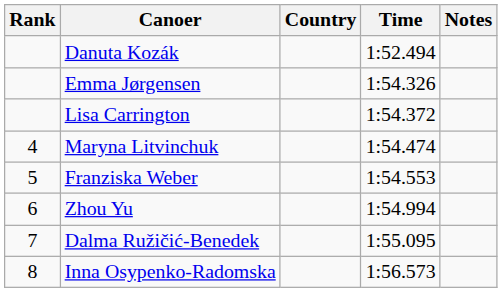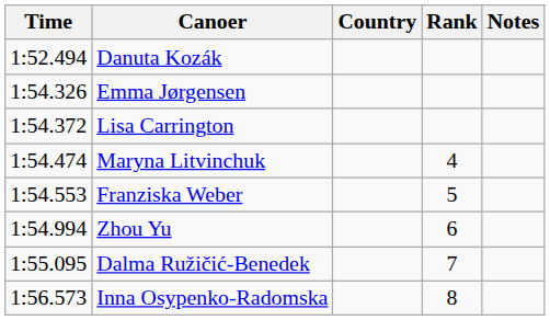 <table class="wikitable" style="text-align:center;">
 <tr>
-<th>Rank</th>
+<th>Time</th>
 <th>Canoer</th>
 <th>Country</th>
-<th>Time</th>
+<th>Rank</th>
 <th>Notes</th>
 </tr>
 <tr>
-<td></td>
+<td>1:52.494</td>
 <td align=left><a href='#'>Danuta Kozák</a></td>
 <td align=left></td>
-<td>1:52.494</td>
+<td></td>
 <td></td>
 </tr>
 <tr>
-<td></td>
+<td>1:54.326</td>
 <td align=left><a href='#'>Emma Jørgensen</a></td>
 <td align=left></td>
-<td>1:54.326</td>
+<td></td>
 <td></td>
 </tr>
 <tr>
-<td></td>
+<td>1:54.372</td>
 <td align=left><a href='#'>Lisa Carrington</a></td>
 <td align=left></td>
-<td>1:54.372</td>
+<td></td>
 <td></td>
 </tr>
 <tr>
-<td>4</td>
+<td>1:54.474</td>
 <td align=left><a href='#'>Maryna Litvinchuk</a></td>
 <td align=left></td>
-<td>1:54.474</td>
+<td>4</td>
 <td></td>
 </tr>
 <tr>
-<td>5</td>
+<td>1:54.553</td>
 <td align=left><a href='#'>Franziska Weber</a></td>
 <td align=left></td>
-<td>1:54.553</td>
+<td>5</td>
 <td></td>
 </tr>
 <tr>
-<td>6</td>
+<td>1:54.994</td>
 <td align=left><a href='#'>Zhou Yu</a></td>
 <td align=left></td>
-<td>1:54.994</td>
+<td>6</td>
 <td></td>
 </tr>
 <tr>
-<td>7</td>
+<td>1:55.095</td>
 <td align=left><a href='#'>Dalma Ružičić-Benedek</a></td>
 <td align=left></td>
-<td>1:55.095</td>
+<td>7</td>
 <td></td>
 </tr>
 <tr>
-<td>8</td>
+<td>1:56.573</td>
 <td align=left><a href='#'>Inna Osypenko-Radomska</a></td>
 <td align=left></td>
-<td>1:56.573</td>
+<td>8</td>
 <td></td>
 </tr>
 </table>
